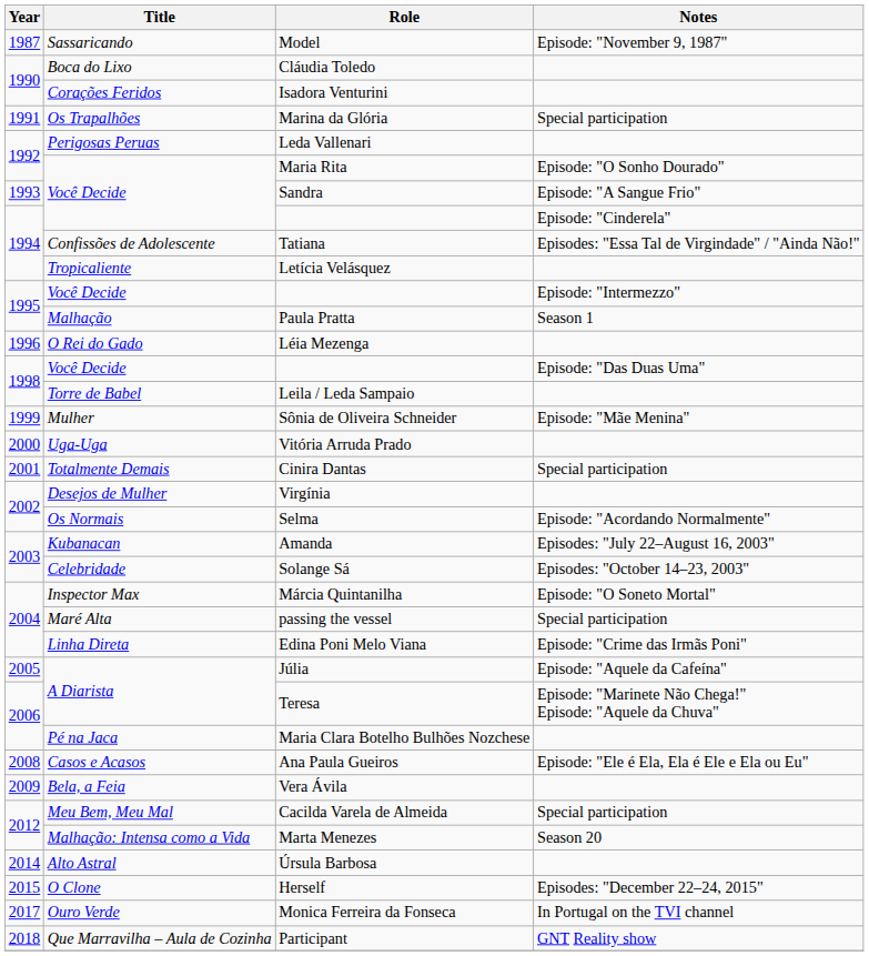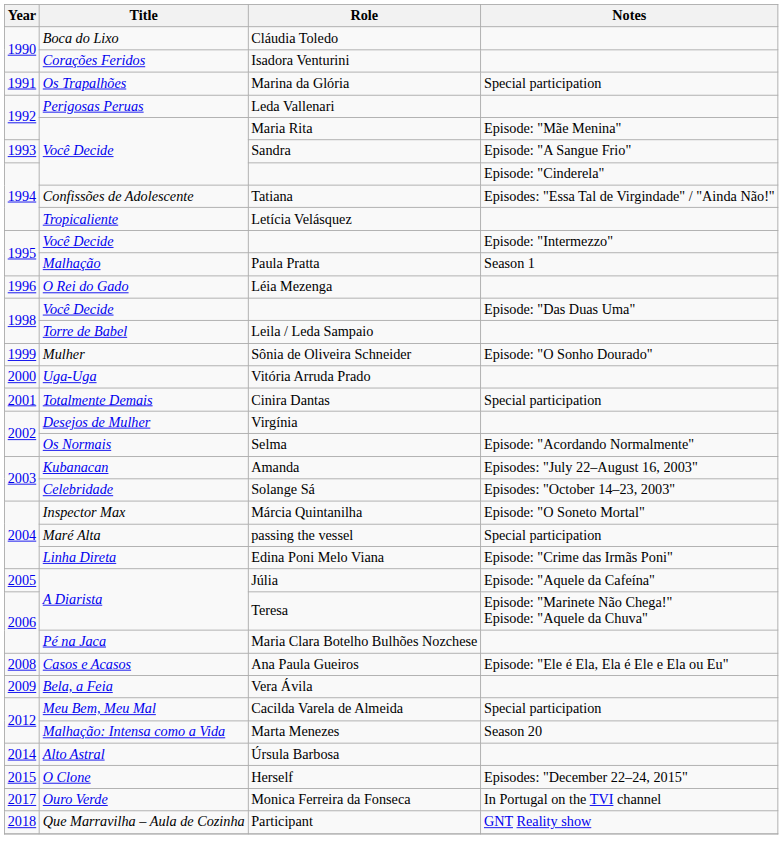 <table class="wikitable">
 <tr>
 <th>Year</th>
 <th>Title</th>
 <th>Role</th>
 <th>Notes</th>
-</tr>
-<tr>
-<td><a href='#'>1987</a></td>
-<td><em>Sassaricando</em></td>
-<td>Model</td>
-<td>Episode: "November 9, 1987"</td>
 </tr>
 <tr>
 <td rowspan="2"><a href='#'>1990</a></td>
 <td><em>Boca do Lixo</em></td>
 <td>Cláudia Toledo</td>
 <td></td>
 </tr>
 <tr>
 <td><em><a href='#'>Corações Feridos</a></em></td>
 <td>Isadora Venturini</td>
 <td></td>
 </tr>
 <tr>
 <td><a href='#'>1991</a></td>
 <td><em><a href='#'>Os Trapalhões</a></em></td>
 <td>Marina da Glória</td>
 <td>Special participation</td>
 </tr>
 <tr>
 <td rowspan="2"><a href='#'>1992</a></td>
 <td><em><a href='#'>Perigosas Peruas</a></em></td>
 <td>Leda Vallenari</td>
 <td></td>
 </tr>
 <tr>
 <td rowspan="3"><em><a href='#'>Você Decide</a></em></td>
 <td>Maria Rita</td>
-<td>Episode: "O Sonho Dourado"</td>
+<td>Episode: "Mãe Menina"</td>
 </tr>
 <tr>
 <td><a href='#'>1993</a></td>
 <td>Sandra</td>
 <td>Episode: "A Sangue Frio"</td>
 </tr>
 <tr>
 <td rowspan="3"><a href='#'>1994</a></td>
 <td></td>
 <td>Episode: "Cinderela"</td>
 </tr>
 <tr>
 <td><em>Confissões de Adolescente</em></td>
 <td>Tatiana</td>
 <td>Episodes: "Essa Tal de Virgindade" / "Ainda Não!"</td>
 </tr>
 <tr>
 <td><em><a href='#'>Tropicaliente</a></em></td>
 <td>Letícia Velásquez</td>
 <td></td>
 </tr>
 <tr>
 <td rowspan="2"><a href='#'>1995</a></td>
 <td><em><a href='#'>Você Decide</a></em></td>
 <td></td>
 <td>Episode: "Intermezzo"</td>
 </tr>
 <tr>
 <td><em><a href='#'>Malhação</a></em></td>
 <td>Paula Pratta</td>
 <td>Season 1</td>
 </tr>
 <tr>
 <td><a href='#'>1996</a></td>
 <td><em><a href='#'>O Rei do Gado</a></em></td>
 <td>Léia Mezenga</td>
 <td></td>
 </tr>
 <tr>
 <td rowspan="2"><a href='#'>1998</a></td>
 <td><em><a href='#'>Você Decide</a></em></td>
 <td></td>
 <td>Episode: "Das Duas Uma"</td>
 </tr>
 <tr>
 <td><em><a href='#'>Torre de Babel</a></em></td>
 <td>Leila / Leda Sampaio</td>
 <td></td>
 </tr>
 <tr>
 <td><a href='#'>1999</a></td>
 <td><em>Mulher</em></td>
 <td>Sônia de Oliveira Schneider</td>
-<td>Episode: "Mãe Menina"</td>
+<td>Episode: "O Sonho Dourado"</td>
 </tr>
 <tr>
 <td><a href='#'>2000</a></td>
 <td><em><a href='#'>Uga-Uga</a></em></td>
 <td>Vitória Arruda Prado</td>
 <td></td>
 </tr>
 <tr>
 <td><a href='#'>2001</a></td>
 <td><em><a href='#'>Totalmente Demais</a></em></td>
 <td>Cinira Dantas</td>
 <td>Special participation</td>
 </tr>
 <tr>
 <td rowspan="2"><a href='#'>2002</a></td>
 <td><em><a href='#'>Desejos de Mulher</a></em></td>
 <td>Virgínia</td>
 <td></td>
 </tr>
 <tr>
 <td><em><a href='#'>Os Normais</a></em></td>
 <td>Selma</td>
 <td>Episode: "Acordando Normalmente"</td>
 </tr>
 <tr>
 <td rowspan="2"><a href='#'>2003</a></td>
 <td><em><a href='#'>Kubanacan</a></em></td>
 <td>Amanda</td>
 <td>Episodes: "July 22–August 16, 2003"</td>
 </tr>
 <tr>
 <td><em><a href='#'>Celebridade</a></em></td>
 <td>Solange Sá</td>
 <td>Episodes: "October 14–23, 2003"</td>
 </tr>
 <tr>
 <td rowspan="3"><a href='#'>2004</a></td>
 <td><em>Inspector Max</em></td>
 <td>Márcia Quintanilha</td>
 <td>Episode: "O Soneto Mortal"</td>
 </tr>
 <tr>
 <td><em>Maré Alta</em></td>
 <td>passing the vessel</td>
 <td>Special participation</td>
 </tr>
 <tr>
 <td><em><a href='#'>Linha Direta</a></em></td>
 <td>Edina Poni Melo Viana</td>
 <td>Episode: "Crime das Irmãs Poni"</td>
 </tr>
 <tr>
 <td><a href='#'>2005</a></td>
 <td rowspan="2"><em><a href='#'>A Diarista</a></em></td>
 <td>Júlia</td>
 <td>Episode: "Aquele da Cafeína"</td>
 </tr>
 <tr>
 <td rowspan="2"><a href='#'>2006</a></td>
 <td>Teresa</td>
 <td>Episode: "Marinete Não Chega!"<br>Episode: "Aquele da Chuva"</td>
 </tr>
 <tr>
 <td><em><a href='#'>Pé na Jaca</a></em></td>
 <td>Maria Clara Botelho Bulhões Nozchese</td>
 <td></td>
 </tr>
 <tr>
 <td><a href='#'>2008</a></td>
 <td><em><a href='#'>Casos e Acasos</a></em></td>
 <td>Ana Paula Gueiros</td>
 <td>Episode: "Ele é Ela, Ela é Ele e Ela ou Eu"</td>
 </tr>
 <tr>
 <td><a href='#'>2009</a></td>
 <td><em><a href='#'>Bela, a Feia</a></em></td>
 <td>Vera Ávila</td>
 <td></td>
 </tr>
 <tr>
 <td rowspan="2"><a href='#'>2012</a></td>
 <td><em><a href='#'>Meu Bem, Meu Mal</a></em></td>
 <td>Cacilda Varela de Almeida</td>
 <td>Special participation</td>
 </tr>
 <tr>
 <td><em><a href='#'>Malhação: Intensa como a Vida</a></em></td>
 <td>Marta Menezes</td>
 <td>Season 20</td>
 </tr>
 <tr>
 <td><a href='#'>2014</a></td>
 <td><em><a href='#'>Alto Astral</a></em></td>
 <td>Úrsula Barbosa</td>
 <td></td>
 </tr>
 <tr>
 <td><a href='#'>2015</a></td>
 <td><em><a href='#'>O Clone</a></em></td>
 <td>Herself</td>
 <td>Episodes: "December 22–24, 2015"</td>
 </tr>
 <tr>
 <td><a href='#'>2017</a></td>
 <td><em><a href='#'>Ouro Verde</a></em></td>
 <td>Monica Ferreira da Fonseca</td>
 <td>In Portugal on the <a href='#'>TVI</a> channel</td>
 </tr>
 <tr>
 <td><a href='#'>2018</a></td>
 <td><em>Que Marravilha – Aula de Cozinha</em></td>
 <td>Participant</td>
 <td><a href='#'>GNT</a> <a href='#'>Reality show</a></td>
 </tr>
 <tr>
 </tr>
 </table>
